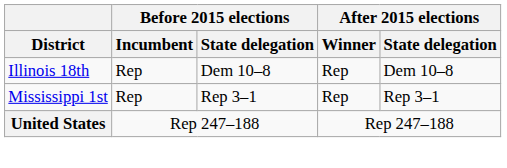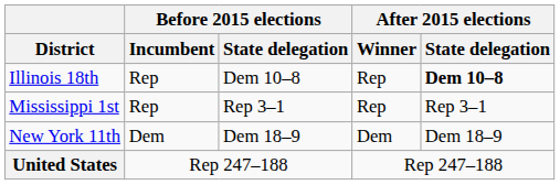 <table class="wikitable sortable">
 <tr>
 <th> </th>
 <th colspan=2>Before 2015 elections</th>
 <th colspan=2>After 2015 elections</th>
 </tr>
 <tr>
 <th>District</th>
 <th>Incumbent</th>
 <th>State delegation</th>
 <th>Winner</th>
 <th>State delegation</th>
 </tr>
 <tr>
 <td><a href='#'>Illinois 18th</a></td>
 <td>Rep</td>
 <td>Dem 10–8</td>
 <td>Rep</td>
-<td>Dem 10–8</td>
+<td><strong>Dem 10–8</strong></td>
 </tr>
 <tr>
 <td><a href='#'>Mississippi 1st</a></td>
 <td>Rep</td>
 <td>Rep 3–1</td>
 <td>Rep</td>
 <td>Rep 3–1</td>
 </tr>
+<tr>
+<td><a href='#'>New York 11th</a></td>
+<td>Dem</td>
+<td>Dem 18–9</td>
+<td>Dem</td>
+<td>Dem 18–9</td>
+</tr>
 <tr class="sortbottom" |>
 <th>United States</th>
 <td colspan="2" align="center" >Rep 247–188</td>
 <td colspan="2" align="center" >Rep 247–188</td>
 </tr>
 </table>
